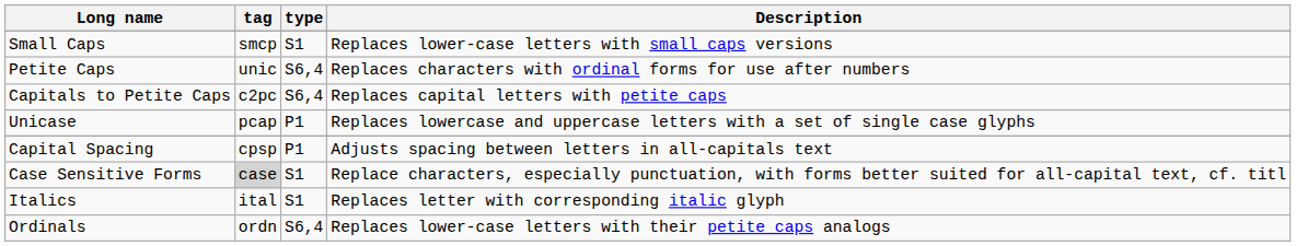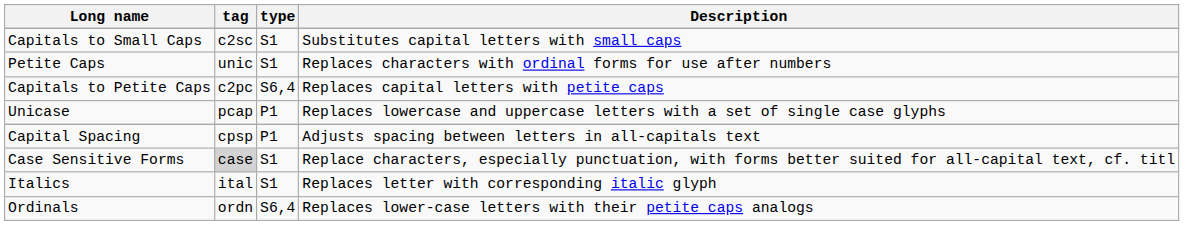 <table class="wikitable sortable">
 <tr>
 <th>Long name</th>
 <th>tag</th>
 <th>type</th>
 <th class="unsortable">Description</th>
 </tr>
 <tr>
 </tr>
 <tr>
-<td>Small Caps</td>
-<td><code>smcp</code></td>
+<td>Capitals to Small Caps</td>
+<td><code>c2sc</code></td>
 <td>S1</td>
-<td>Replaces lower-case letters with <a href='#'>small caps</a> versions</td>
+<td>Substitutes capital letters with <a href='#'>small caps</a></td>
 </tr>
 <tr>
 <td>Petite Caps</td>
 <td><code>unic</code></td>
-<td>S6,4</td>
+<td>S1</td>
 <td>Replaces characters with <a href='#'>ordinal</a> forms for use after numbers</td>
 </tr>
 <tr>
 <td>Capitals to Petite Caps</td>
 <td><code>c2pc</code></td>
 <td>S6,4</td>
 <td>Replaces capital letters with <a href='#'>petite caps</a></td>
 </tr>
 <tr>
 <td>Unicase</td>
 <td><code>pcap</code></td>
 <td>P1</td>
 <td>Replaces lowercase and uppercase letters with a set of single case glyphs</td>
 </tr>
 <tr>
 </tr>
 <tr>
 <td>Capital Spacing</td>
 <td><code>cpsp</code></td>
 <td>P1</td>
 <td>Adjusts spacing between letters in all-capitals text</td>
 </tr>
 <tr>
 <td>Case Sensitive Forms</td>
 <td style="background: lightgrey;"><code>case</code></td>
 <td>S1</td>
 <td>Replace characters, especially punctuation, with forms better suited for all-capital text, cf. <code>titl</code></td>
 </tr>
 <tr>
 <td>Italics</td>
 <td><code>ital</code></td>
 <td>S1</td>
 <td>Replaces letter with corresponding <a href='#'>italic</a> glyph</td>
 </tr>
 <tr>
 <td>Ordinals</td>
 <td><code>ordn</code></td>
 <td>S6,4</td>
 <td>Replaces lower-case letters with their <a href='#'>petite caps</a> analogs</td>
 </tr>
 </table>
